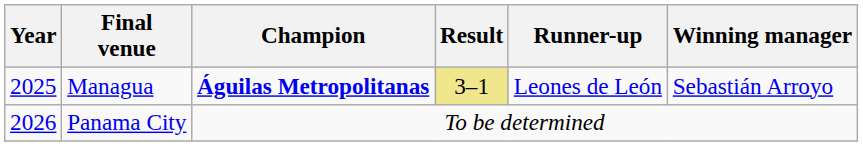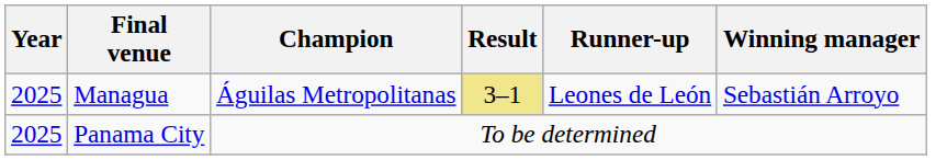 <table class="wikitable sortable">
 <tr>
 <th>Year</th>
 <th>Final<br>venue</th>
 <th>Champion</th>
 <th>Result</th>
 <th>Runner-up</th>
 <th>Winning manager</th>
 </tr>
 <tr>
 <td><a href='#'>2025</a></td>
 <td> <a href='#'>Managua</a></td>
-<td><strong> <a href='#'>Águilas Metropolitanas</a></strong></td>
+<td> <a href='#'>Águilas Metropolitanas</a></td>
 <td style="background: khaki; text-align:center;">3–1</td>
 <td> <a href='#'>Leones de León</a></td>
 <td> <a href='#'>Sebastián Arroyo</a></td>
 </tr>
 <tr>
-<td><a href='#'>2026</a></td>
+<td><a href='#'>2025</a></td>
 <td> <a href='#'>Panama City</a></td>
 <td colspan="4"  style="text-align:center;"><em>To be determined</em></td>
 </tr>
 </table>
